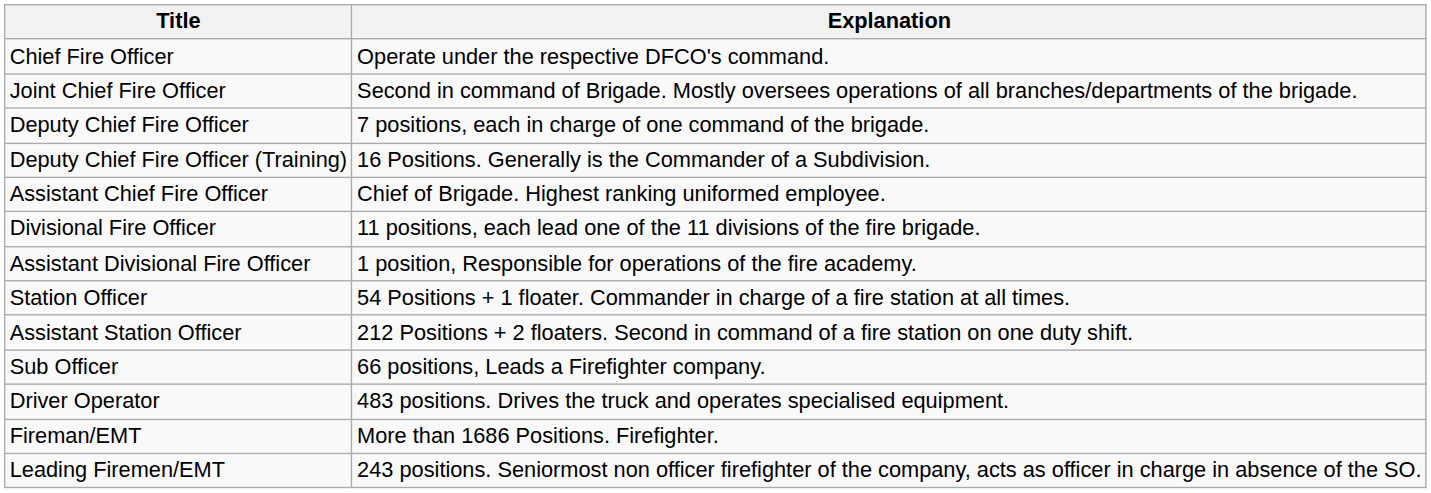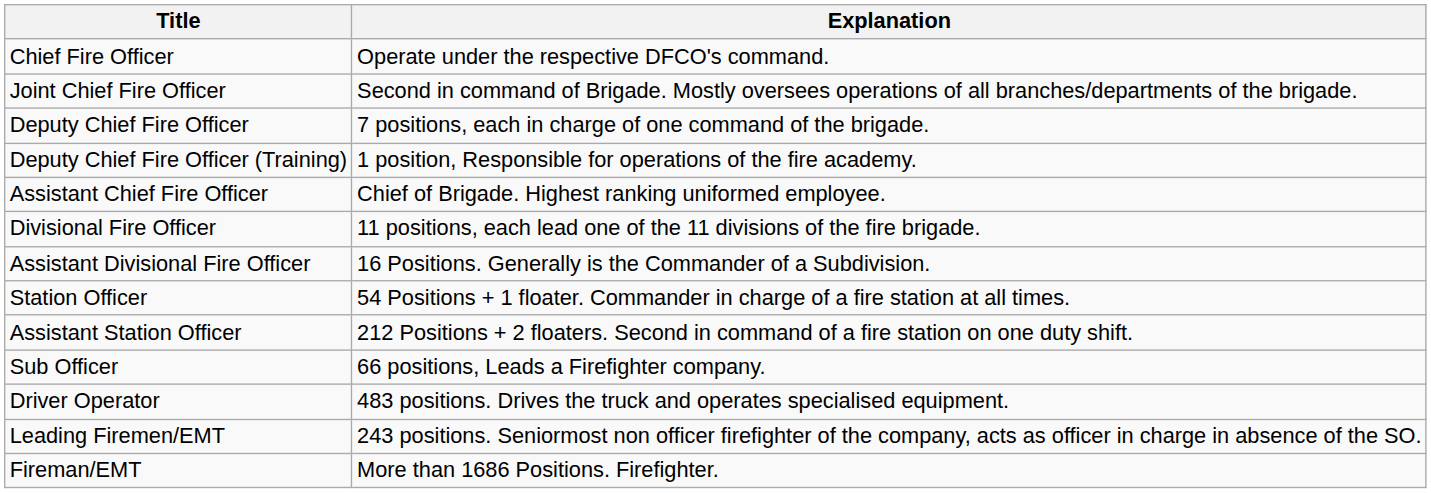 <table border="1" cellspacing="0" cellpadding="5" style="border-collapse:collapse;" class="wikitable">
 <tr>
 <th>Title</th>
 <th>Explanation</th>
 </tr>
 <tr>
 <td>Chief Fire Officer</td>
 <td>Operate under the respective DFCO's command.</td>
 </tr>
 <tr>
 <td>Joint Chief Fire Officer</td>
 <td>Second in command of Brigade. Mostly oversees operations of all branches/departments of the brigade.</td>
 </tr>
 <tr>
 <td>Deputy Chief Fire Officer</td>
 <td>7 positions, each in charge of one command of the brigade.</td>
 </tr>
 <tr>
 <td>Deputy Chief Fire Officer (Training)</td>
-<td>16 Positions. Generally is the Commander of a Subdivision.</td>
+<td>1 position, Responsible for operations of the fire academy.</td>
 </tr>
 <tr>
 <td>Assistant Chief Fire Officer</td>
 <td>Chief of Brigade. Highest ranking uniformed employee.</td>
 </tr>
 <tr>
 <td>Divisional Fire Officer</td>
 <td>11 positions, each lead one of the 11 divisions of the fire brigade.</td>
 </tr>
 <tr>
 <td>Assistant Divisional Fire Officer</td>
-<td>1 position, Responsible for operations of the fire academy.</td>
+<td>16 Positions. Generally is the Commander of a Subdivision.</td>
 </tr>
 <tr>
 <td>Station Officer</td>
 <td>54 Positions + 1 floater. Commander in charge of a fire station at all times.</td>
 </tr>
 <tr>
 <td>Assistant Station Officer</td>
 <td>212 Positions + 2 floaters. Second in command of a fire station on one duty shift.</td>
 </tr>
 <tr>
 <td>Sub Officer</td>
 <td>66 positions, Leads a Firefighter company.</td>
 </tr>
 <tr>
 <td>Driver Operator</td>
 <td>483 positions. Drives the truck and operates specialised equipment.</td>
 </tr>
 <tr>
+<td>Leading Firemen/EMT</td>
+<td>243 positions. Seniormost non officer firefighter of the company, acts as officer in charge in absence of the SO.</td>
+</tr>
+<tr>
 <td>Fireman/EMT</td>
 <td>More than 1686 Positions. Firefighter.</td>
 </tr>
-<tr>
-<td>Leading Firemen/EMT</td>
-<td>243 positions. Seniormost non officer firefighter of the company, acts as officer in charge in absence of the SO.</td>
-</tr>
 </table>
